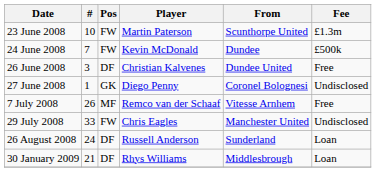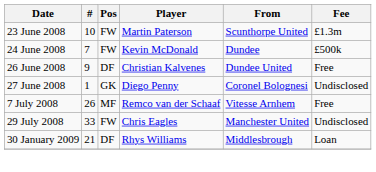 <table class="wikitable" style="text-align:center; font-size:95%; text-align:left">
 <tr>
 <th>Date</th>
 <th>#</th>
 <th>Pos</th>
 <th>Player</th>
 <th>From</th>
 <th>Fee</th>
 </tr>
 <tr --->
 <td>23 June 2008</td>
 <td>10</td>
 <td>FW</td>
 <td> <a href='#'>Martin Paterson</a></td>
 <td><a href='#'>Scunthorpe United</a></td>
 <td>£1.3m</td>
 </tr>
 <tr --->
 <td>24 June 2008</td>
 <td>7</td>
 <td>FW</td>
 <td> <a href='#'>Kevin McDonald</a></td>
 <td> <a href='#'>Dundee</a></td>
 <td>£500k</td>
 </tr>
 <tr --->
 <td>26 June 2008</td>
-<td>3</td>
+<td>9</td>
 <td>DF</td>
 <td> <a href='#'>Christian Kalvenes</a></td>
 <td> <a href='#'>Dundee United</a></td>
 <td>Free</td>
 </tr>
 <tr --->
 <td>27 June 2008</td>
 <td>1</td>
 <td>GK</td>
 <td> <a href='#'>Diego Penny</a></td>
 <td> <a href='#'>Coronel Bolognesi</a></td>
 <td>Undisclosed</td>
 </tr>
 <tr --->
 <td>7 July 2008</td>
 <td>26</td>
 <td>MF</td>
 <td> <a href='#'>Remco van der Schaaf</a></td>
 <td> <a href='#'>Vitesse Arnhem</a></td>
 <td>Free</td>
 </tr>
 <tr --->
 <td>29 July 2008</td>
 <td>33</td>
 <td>FW</td>
 <td> <a href='#'>Chris Eagles</a></td>
 <td><a href='#'>Manchester United</a></td>
 <td>Undisclosed</td>
 </tr>
 <tr --->
-<td>26 August 2008</td>
-<td>24</td>
-<td>DF</td>
-<td> <a href='#'>Russell Anderson</a></td>
-<td><a href='#'>Sunderland</a></td>
-<td>Loan</td>
-</tr>
-<tr --->
 <td>30 January 2009</td>
 <td>21</td>
 <td>DF</td>
 <td> <a href='#'>Rhys Williams</a></td>
 <td><a href='#'>Middlesbrough</a></td>
 <td>Loan</td>
 </tr>
 <tr --->
 </tr>
 </table>
